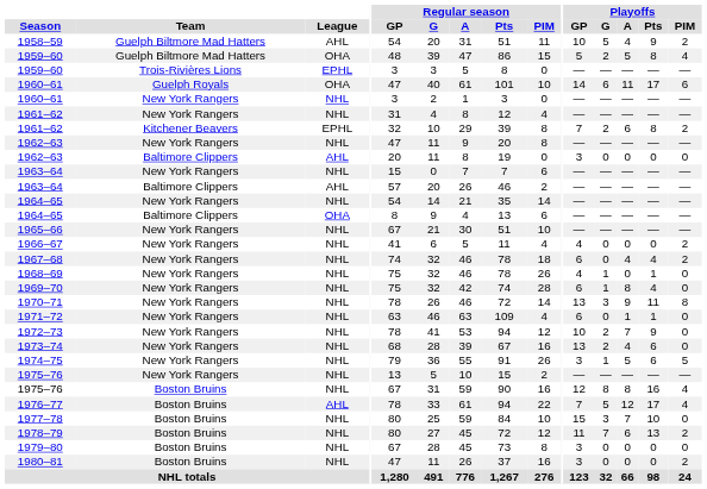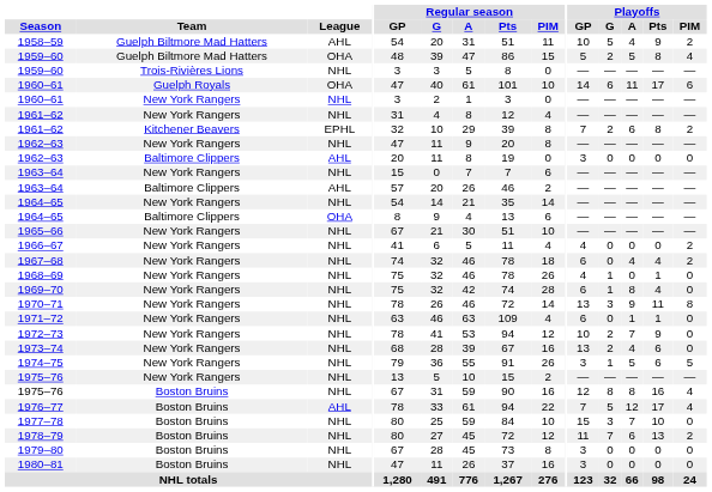 <table border="0" cellpadding="1" cellspacing="0" style="text-align:center; width:60em">
 <tr bgcolor="#e0e0e0">
 <th colspan="3" bgcolor="#ffffff"></th>
 <th rowspan="100" bgcolor="#ffffff"></th>
 <th colspan="5"><a href='#'>Regular season</a></th>
 <th rowspan="100" bgcolor="#ffffff"></th>
 <th colspan="5"><a href='#'>Playoffs</a></th>
 </tr>
 <tr bgcolor="#e0e0e0">
 <th><a href='#'>Season</a></th>
 <th>Team</th>
 <th>League</th>
 <th>GP</th>
 <th><a href='#'>G</a></th>
 <th><a href='#'>A</a></th>
 <th><a href='#'>Pts</a></th>
 <th><a href='#'>PIM</a></th>
 <th>GP</th>
 <th>G</th>
 <th>A</th>
 <th>Pts</th>
 <th>PIM</th>
 </tr>
 <tr>
 <td><a href='#'>1958–59</a></td>
 <td><a href='#'>Guelph Biltmore Mad Hatters</a></td>
 <td>AHL</td>
 <td>54</td>
 <td>20</td>
 <td>31</td>
 <td>51</td>
 <td>11</td>
 <td>10</td>
 <td>5</td>
 <td>4</td>
 <td>9</td>
 <td>2</td>
 </tr>
 <tr bgcolor="#f0f0f0">
 <td><a href='#'>1959–60</a></td>
 <td>Guelph Biltmore Mad Hatters</td>
 <td>OHA</td>
 <td>48</td>
 <td>39</td>
 <td>47</td>
 <td>86</td>
 <td>15</td>
 <td>5</td>
 <td>2</td>
 <td>5</td>
 <td>8</td>
 <td>4</td>
 </tr>
 <tr>
 <td><a href='#'>1959–60</a></td>
 <td><a href='#'>Trois-Rivières Lions</a></td>
-<td><a href='#'>EPHL</a></td>
+<td>NHL</td>
 <td>3</td>
 <td>3</td>
 <td>5</td>
 <td>8</td>
 <td>0</td>
 <td>—</td>
 <td>—</td>
 <td>—</td>
 <td>—</td>
 <td>—</td>
 </tr>
 <tr bgcolor="#f0f0f0">
 <td><a href='#'>1960–61</a></td>
 <td><a href='#'>Guelph Royals</a></td>
 <td>OHA</td>
 <td>47</td>
 <td>40</td>
 <td>61</td>
 <td>101</td>
 <td>10</td>
 <td>14</td>
 <td>6</td>
 <td>11</td>
 <td>17</td>
 <td>6</td>
 </tr>
 <tr>
 <td><a href='#'>1960–61</a></td>
 <td><a href='#'>New York Rangers</a></td>
 <td><a href='#'>NHL</a></td>
 <td>3</td>
 <td>2</td>
 <td>1</td>
 <td>3</td>
 <td>0</td>
 <td>—</td>
 <td>—</td>
 <td>—</td>
 <td>—</td>
 <td>—</td>
 </tr>
 <tr bgcolor="#f0f0f0">
 <td><a href='#'>1961–62</a></td>
 <td>New York Rangers</td>
 <td>NHL</td>
 <td>31</td>
 <td>4</td>
 <td>8</td>
 <td>12</td>
 <td>4</td>
 <td>—</td>
 <td>—</td>
 <td>—</td>
 <td>—</td>
 <td>—</td>
 </tr>
 <tr>
 <td><a href='#'>1961–62</a></td>
 <td><a href='#'>Kitchener Beavers</a></td>
 <td>EPHL</td>
 <td>32</td>
 <td>10</td>
 <td>29</td>
 <td>39</td>
 <td>8</td>
 <td>7</td>
 <td>2</td>
 <td>6</td>
 <td>8</td>
 <td>2</td>
 </tr>
 <tr bgcolor="#f0f0f0">
 <td><a href='#'>1962–63</a></td>
 <td>New York Rangers</td>
 <td>NHL</td>
 <td>47</td>
 <td>11</td>
 <td>9</td>
 <td>20</td>
 <td>8</td>
 <td>—</td>
 <td>—</td>
 <td>—</td>
 <td>—</td>
 <td>—</td>
 </tr>
 <tr>
 <td><a href='#'>1962–63</a></td>
 <td><a href='#'>Baltimore Clippers</a></td>
 <td><a href='#'>AHL</a></td>
 <td>20</td>
 <td>11</td>
 <td>8</td>
 <td>19</td>
 <td>0</td>
 <td>3</td>
 <td>0</td>
 <td>0</td>
 <td>0</td>
 <td>0</td>
 </tr>
 <tr bgcolor="#f0f0f0">
 <td><a href='#'>1963–64</a></td>
 <td>New York Rangers</td>
 <td>NHL</td>
 <td>15</td>
 <td>0</td>
 <td>7</td>
 <td>7</td>
 <td>6</td>
 <td>—</td>
 <td>—</td>
 <td>—</td>
 <td>—</td>
 <td>—</td>
 </tr>
 <tr>
 <td><a href='#'>1963–64</a></td>
 <td>Baltimore Clippers</td>
 <td>AHL</td>
 <td>57</td>
 <td>20</td>
 <td>26</td>
 <td>46</td>
 <td>2</td>
 <td>—</td>
 <td>—</td>
 <td>—</td>
 <td>—</td>
 <td>—</td>
 </tr>
 <tr bgcolor="#f0f0f0">
 <td><a href='#'>1964–65</a></td>
 <td>New York Rangers</td>
 <td>NHL</td>
 <td>54</td>
 <td>14</td>
 <td>21</td>
 <td>35</td>
 <td>14</td>
 <td>—</td>
 <td>—</td>
 <td>—</td>
 <td>—</td>
 <td>—</td>
 </tr>
 <tr>
 <td><a href='#'>1964–65</a></td>
 <td>Baltimore Clippers</td>
 <td><a href='#'>OHA</a></td>
 <td>8</td>
 <td>9</td>
 <td>4</td>
 <td>13</td>
 <td>6</td>
 <td>—</td>
 <td>—</td>
 <td>—</td>
 <td>—</td>
 <td>—</td>
 </tr>
 <tr bgcolor="#f0f0f0">
 <td><a href='#'>1965–66</a></td>
 <td>New York Rangers</td>
 <td>NHL</td>
 <td>67</td>
 <td>21</td>
 <td>30</td>
 <td>51</td>
 <td>10</td>
 <td>—</td>
 <td>—</td>
 <td>—</td>
 <td>—</td>
 <td>—</td>
 </tr>
 <tr>
 <td><a href='#'>1966–67</a></td>
 <td>New York Rangers</td>
 <td>NHL</td>
 <td>41</td>
 <td>6</td>
 <td>5</td>
 <td>11</td>
 <td>4</td>
 <td>4</td>
 <td>0</td>
 <td>0</td>
 <td>0</td>
 <td>2</td>
 </tr>
 <tr bgcolor="#f0f0f0">
 <td><a href='#'>1967–68</a></td>
 <td>New York Rangers</td>
 <td>NHL</td>
 <td>74</td>
 <td>32</td>
 <td>46</td>
 <td>78</td>
 <td>18</td>
 <td>6</td>
 <td>0</td>
 <td>4</td>
 <td>4</td>
 <td>2</td>
 </tr>
 <tr>
 <td><a href='#'>1968–69</a></td>
 <td>New York Rangers</td>
 <td>NHL</td>
 <td>75</td>
 <td>32</td>
 <td>46</td>
 <td>78</td>
 <td>26</td>
 <td>4</td>
 <td>1</td>
 <td>0</td>
 <td>1</td>
 <td>0</td>
 </tr>
 <tr bgcolor="#f0f0f0">
 <td><a href='#'>1969–70</a></td>
 <td>New York Rangers</td>
 <td>NHL</td>
 <td>75</td>
 <td>32</td>
 <td>42</td>
 <td>74</td>
 <td>28</td>
 <td>6</td>
 <td>1</td>
 <td>8</td>
 <td>4</td>
 <td>0</td>
 </tr>
 <tr>
 <td><a href='#'>1970–71</a></td>
 <td>New York Rangers</td>
 <td>NHL</td>
 <td>78</td>
 <td>26</td>
 <td>46</td>
 <td>72</td>
 <td>14</td>
 <td>13</td>
 <td>3</td>
 <td>9</td>
 <td>11</td>
 <td>8</td>
 </tr>
 <tr bgcolor="#f0f0f0">
 <td><a href='#'>1971–72</a></td>
 <td>New York Rangers</td>
 <td>NHL</td>
 <td>63</td>
 <td>46</td>
 <td>63</td>
 <td>109</td>
 <td>4</td>
 <td>6</td>
 <td>0</td>
 <td>1</td>
 <td>1</td>
 <td>0</td>
 </tr>
 <tr>
 <td><a href='#'>1972–73</a></td>
 <td>New York Rangers</td>
 <td>NHL</td>
 <td>78</td>
 <td>41</td>
 <td>53</td>
 <td>94</td>
 <td>12</td>
 <td>10</td>
 <td>2</td>
 <td>7</td>
 <td>9</td>
 <td>0</td>
 </tr>
 <tr bgcolor="#f0f0f0">
 <td><a href='#'>1973–74</a></td>
 <td>New York Rangers</td>
 <td>NHL</td>
 <td>68</td>
 <td>28</td>
 <td>39</td>
 <td>67</td>
 <td>16</td>
 <td>13</td>
 <td>2</td>
 <td>4</td>
 <td>6</td>
 <td>0</td>
 </tr>
 <tr>
 <td><a href='#'>1974–75</a></td>
 <td>New York Rangers</td>
 <td>NHL</td>
 <td>79</td>
 <td>36</td>
 <td>55</td>
 <td>91</td>
 <td>26</td>
 <td>3</td>
 <td>1</td>
 <td>5</td>
 <td>6</td>
 <td>5</td>
 </tr>
 <tr bgcolor="#f0f0f0">
 <td><a href='#'>1975–76</a></td>
 <td>New York Rangers</td>
 <td>NHL</td>
 <td>13</td>
 <td>5</td>
 <td>10</td>
 <td>15</td>
 <td>2</td>
 <td>—</td>
 <td>—</td>
 <td>—</td>
 <td>—</td>
 <td>—</td>
 </tr>
 <tr>
 <td>1975–76</td>
 <td><a href='#'>Boston Bruins</a></td>
 <td>NHL</td>
 <td>67</td>
 <td>31</td>
 <td>59</td>
 <td>90</td>
 <td>16</td>
 <td>12</td>
 <td>8</td>
 <td>8</td>
 <td>16</td>
 <td>4</td>
 </tr>
 <tr bgcolor="#f0f0f0">
 <td><a href='#'>1976–77</a></td>
 <td>Boston Bruins</td>
 <td><a href='#'>AHL</a></td>
 <td>78</td>
 <td>33</td>
 <td>61</td>
 <td>94</td>
 <td>22</td>
 <td>7</td>
 <td>5</td>
 <td>12</td>
 <td>17</td>
 <td>4</td>
 </tr>
 <tr>
 <td><a href='#'>1977–78</a></td>
 <td>Boston Bruins</td>
 <td>NHL</td>
 <td>80</td>
 <td>25</td>
 <td>59</td>
 <td>84</td>
 <td>10</td>
 <td>15</td>
 <td>3</td>
 <td>7</td>
 <td>10</td>
 <td>0</td>
 </tr>
 <tr bgcolor="#f0f0f0">
 <td><a href='#'>1978–79</a></td>
 <td>Boston Bruins</td>
 <td>NHL</td>
 <td>80</td>
 <td>27</td>
 <td>45</td>
 <td>72</td>
 <td>12</td>
 <td>11</td>
 <td>7</td>
 <td>6</td>
 <td>13</td>
 <td>2</td>
 </tr>
 <tr>
 <td><a href='#'>1979–80</a></td>
 <td>Boston Bruins</td>
 <td>NHL</td>
 <td>67</td>
 <td>28</td>
 <td>45</td>
 <td>73</td>
 <td>8</td>
 <td>3</td>
 <td>0</td>
 <td>0</td>
 <td>0</td>
 <td>0</td>
 </tr>
 <tr bgcolor="#f0f0f0">
 <td><a href='#'>1980–81</a></td>
 <td>Boston Bruins</td>
 <td>NHL</td>
 <td>47</td>
 <td>11</td>
 <td>26</td>
 <td>37</td>
 <td>16</td>
 <td>3</td>
 <td>0</td>
 <td>0</td>
 <td>0</td>
-<td>2</td>
+<td>0</td>
 </tr>
 <tr bgcolor="#e0e0e0">
 <th colspan="3">NHL totals</th>
 <th>1,280</th>
 <th>491</th>
 <th>776</th>
 <th>1,267</th>
 <th>276</th>
 <th>123</th>
 <th>32</th>
 <th>66</th>
 <th>98</th>
 <th>24</th>
 </tr>
 </table>
